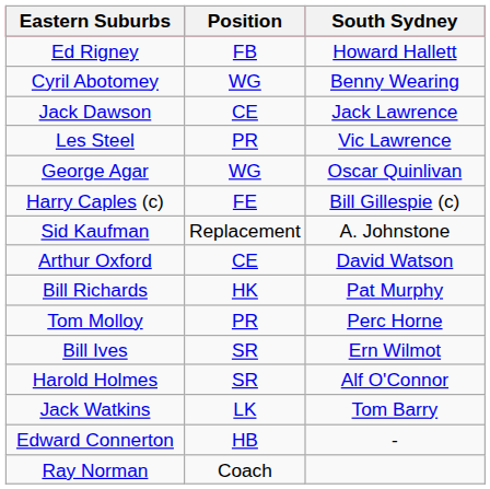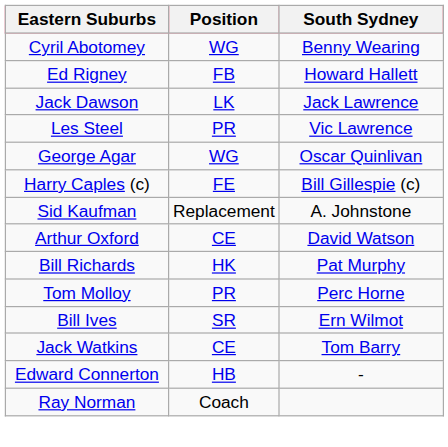 <table class="wikitable" style="float:right; font-size:90%; margin-left:1em;">
 <tr style="background:#f03;">
 <th style="width:130px;">Eastern Suburbs</th>
 <th style="width:40px;">Position</th>
 <th style="width:130px;">South Sydney</th>
 </tr>
 <tr align=center>
+<td><a href='#'>Cyril Abotomey</a></td>
+<td><a href='#'>WG</a></td>
+<td><a href='#'>Benny Wearing</a></td>
+</tr>
+<tr align=center>
 <td><a href='#'>Ed Rigney</a></td>
 <td><a href='#'>FB</a></td>
 <td><a href='#'>Howard Hallett</a></td>
 </tr>
 <tr align=center>
-<td><a href='#'>Cyril Abotomey</a></td>
-<td><a href='#'>WG</a></td>
-<td><a href='#'>Benny Wearing</a></td>
-</tr>
-<tr align=center>
 <td><a href='#'>Jack Dawson</a></td>
-<td><a href='#'>CE</a></td>
+<td><a href='#'>LK</a></td>
 <td><a href='#'>Jack Lawrence</a></td>
 </tr>
 <tr align=center>
 <td><a href='#'>Les Steel</a></td>
 <td><a href='#'>PR</a></td>
 <td><a href='#'>Vic Lawrence</a></td>
 </tr>
 <tr align=center>
 <td><a href='#'>George Agar</a></td>
 <td><a href='#'>WG</a></td>
 <td><a href='#'>Oscar Quinlivan</a></td>
 </tr>
 <tr align=center>
 <td><a href='#'>Harry Caples</a> (c)</td>
 <td><a href='#'>FE</a></td>
 <td><a href='#'>Bill Gillespie</a> (c)</td>
 </tr>
 <tr align=center>
 <td><a href='#'>Sid Kaufman</a></td>
 <td>Replacement</td>
 <td>A. Johnstone</td>
 </tr>
 <tr align=center>
 <td><a href='#'>Arthur Oxford</a></td>
 <td><a href='#'>CE</a></td>
 <td><a href='#'>David Watson</a></td>
 </tr>
 <tr align=center>
 <td><a href='#'>Bill Richards</a></td>
 <td><a href='#'>HK</a></td>
 <td><a href='#'>Pat Murphy</a></td>
 </tr>
 <tr align=center>
 <td><a href='#'>Tom Molloy</a></td>
 <td><a href='#'>PR</a></td>
 <td><a href='#'>Perc Horne</a></td>
 </tr>
 <tr align=center>
 <td><a href='#'>Bill Ives</a></td>
 <td><a href='#'>SR</a></td>
 <td><a href='#'>Ern Wilmot</a></td>
 </tr>
 <tr align=center>
-<td><a href='#'>Harold Holmes</a></td>
-<td><a href='#'>SR</a></td>
-<td><a href='#'>Alf O'Connor</a></td>
-</tr>
-<tr align=center>
 <td><a href='#'>Jack Watkins</a></td>
-<td><a href='#'>LK</a></td>
+<td><a href='#'>CE</a></td>
 <td><a href='#'>Tom Barry</a></td>
 </tr>
 <tr align=center>
 <td><a href='#'>Edward Connerton</a></td>
 <td><a href='#'>HB</a></td>
 <td>-</td>
 </tr>
 <tr align=center>
 <td><a href='#'>Ray Norman</a></td>
 <td>Coach</td>
 <td></td>
 </tr>
 </table>
